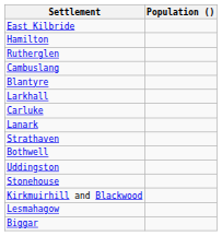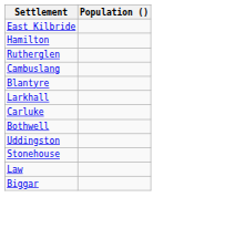 <table class="wikitable sortable">
 <tr>
 <th>Settlement</th>
 <th>Population ()</th>
 </tr>
 <tr>
 <td><a href='#'>East Kilbride</a></td>
 <td></td>
 </tr>
 <tr>
 <td><a href='#'>Hamilton</a></td>
 <td></td>
 </tr>
 <tr>
 <td><a href='#'>Rutherglen</a></td>
 <td></td>
 </tr>
 <tr>
 <td><a href='#'>Cambuslang</a></td>
 <td></td>
 </tr>
 <tr>
 <td><a href='#'>Blantyre</a></td>
 <td></td>
 </tr>
 <tr>
 <td><a href='#'>Larkhall</a></td>
 <td></td>
 </tr>
 <tr>
 <td><a href='#'>Carluke</a></td>
 <td></td>
 </tr>
 <tr>
-<td><a href='#'>Lanark</a></td>
-<td></td>
-</tr>
-<tr>
-<td><a href='#'>Strathaven</a></td>
-<td></td>
-</tr>
-<tr>
 <td><a href='#'>Bothwell</a></td>
 <td></td>
 </tr>
 <tr>
 <td><a href='#'>Uddingston</a></td>
 <td></td>
 </tr>
 <tr>
 <td><a href='#'>Stonehouse</a></td>
 <td></td>
 </tr>
 <tr>
-<td><a href='#'>Kirkmuirhill</a> and <a href='#'>Blackwood</a></td>
-<td></td>
-</tr>
-<tr>
-<td><a href='#'>Lesmahagow</a></td>
+<td><a href='#'>Law</a></td>
 <td></td>
 </tr>
 <tr>
 <td><a href='#'>Biggar</a></td>
 <td></td>
 </tr>
 </table>
